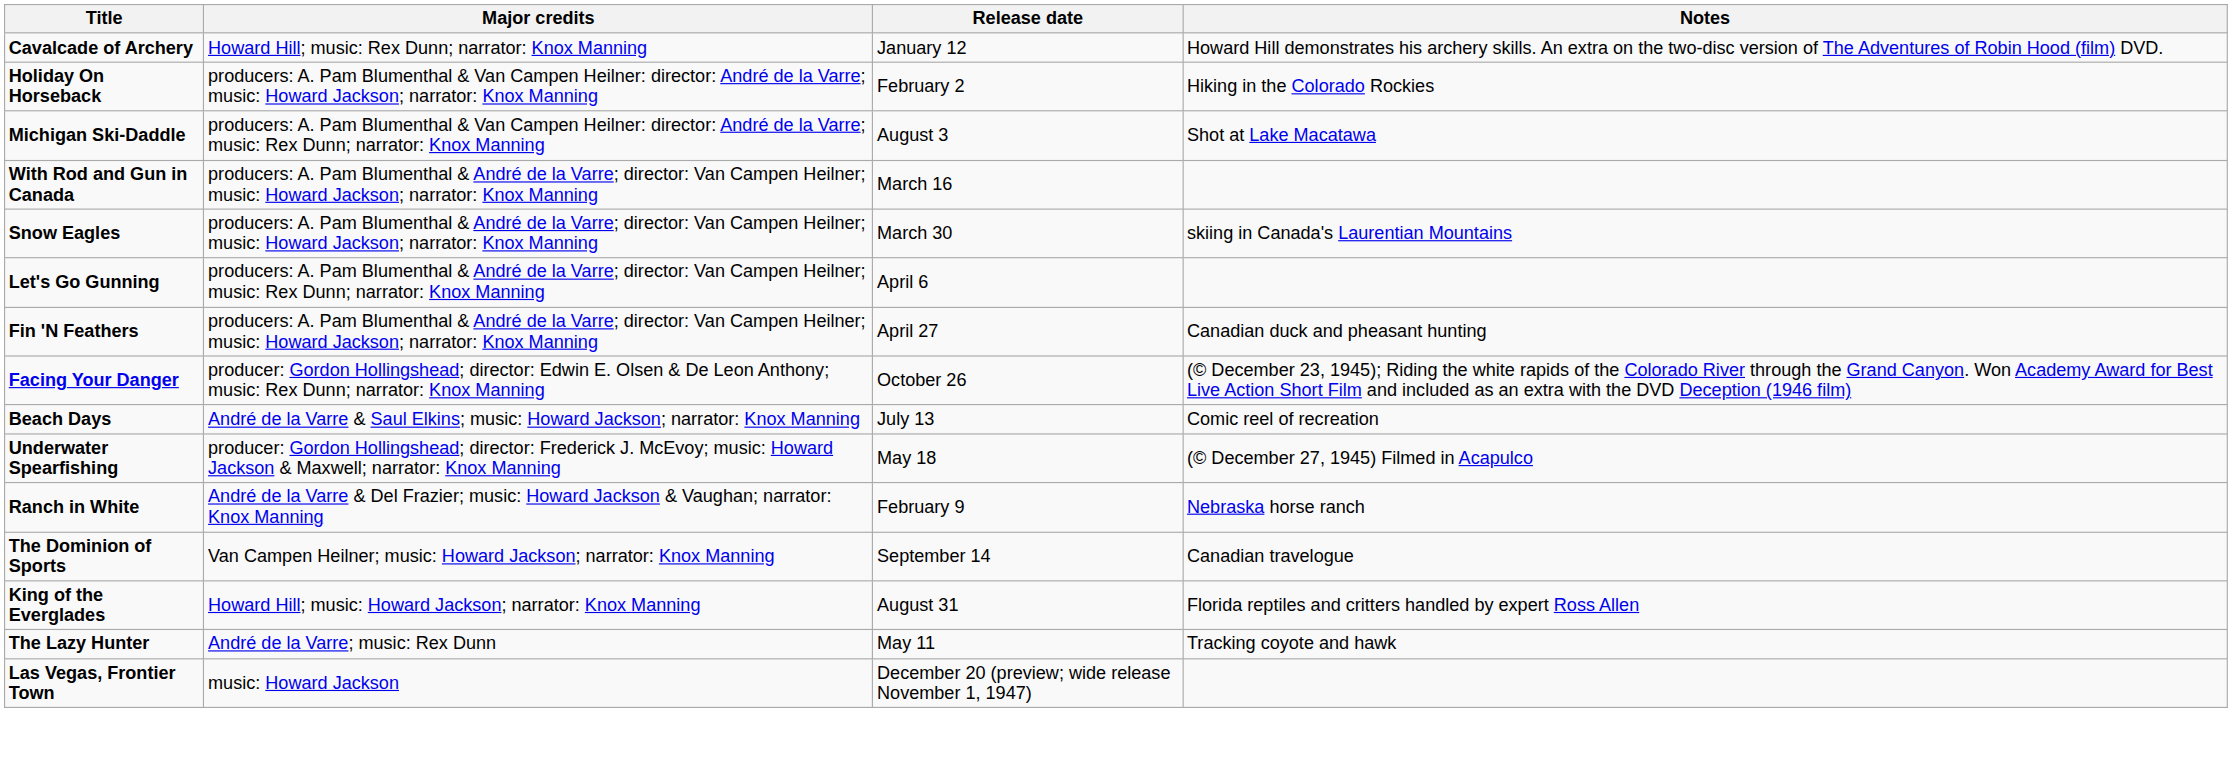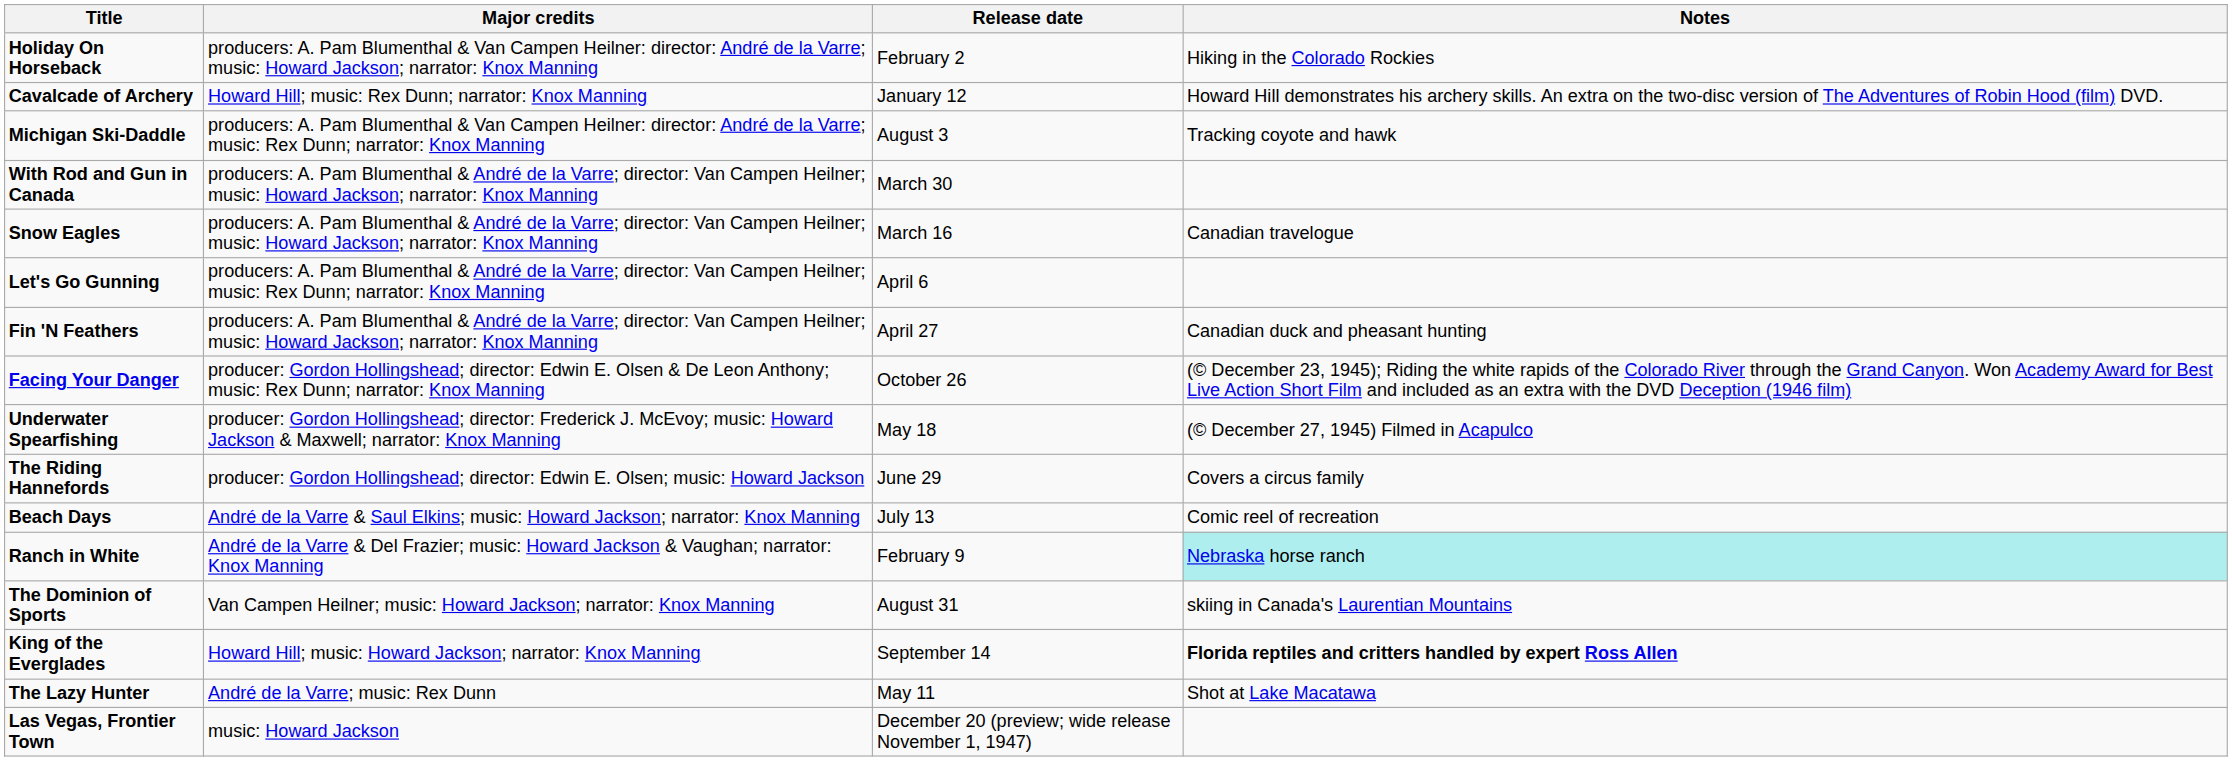 <table class="wikitable sortable" border="1">
 <tr>
 <th>Title</th>
 <th>Major credits</th>
 <th>Release date</th>
 <th>Notes</th>
 </tr>
 <tr>
+<td><strong>Holiday On Horseback</strong></td>
+<td>producers: A. Pam Blumenthal & Van Campen Heilner: director: <a href='#'>André de la Varre</a>; music: <a href='#'>Howard Jackson</a>; narrator: <a href='#'>Knox Manning</a></td>
+<td>February  2</td>
+<td>Hiking in the <a href='#'>Colorado</a> Rockies</td>
+</tr>
+<tr>
 <td><strong>Cavalcade of Archery</strong></td>
 <td><a href='#'>Howard Hill</a>; music: Rex Dunn; narrator: <a href='#'>Knox Manning</a></td>
 <td>January  12</td>
 <td>Howard Hill demonstrates his archery skills. An extra on the two-disc version of <a href='#'>The Adventures of Robin Hood (film)</a> DVD.</td>
 </tr>
 <tr>
-<td><strong>Holiday On Horseback</strong></td>
-<td>producers: A. Pam Blumenthal & Van Campen Heilner: director: <a href='#'>André de la Varre</a>; music: <a href='#'>Howard Jackson</a>; narrator: <a href='#'>Knox Manning</a></td>
-<td>February  2</td>
-<td>Hiking in the <a href='#'>Colorado</a> Rockies</td>
-</tr>
-<tr>
 <td><strong>Michigan Ski-Daddle</strong></td>
 <td>producers: A. Pam Blumenthal & Van Campen Heilner: director: <a href='#'>André de la Varre</a>; music: Rex Dunn; narrator: <a href='#'>Knox Manning</a></td>
 <td>August 3</td>
-<td>Shot at <a href='#'>Lake Macatawa</a></td>
+<td>Tracking coyote and hawk</td>
 </tr>
 <tr>
 <td><strong>With Rod and Gun in Canada</strong></td>
 <td>producers: A. Pam Blumenthal & <a href='#'>André de la Varre</a>; director: Van Campen Heilner; music: <a href='#'>Howard Jackson</a>; narrator: <a href='#'>Knox Manning</a></td>
-<td>March 16</td>
+<td>March 30</td>
 </tr>
 <tr>
 <td><strong>Snow Eagles</strong></td>
 <td>producers: A. Pam Blumenthal & <a href='#'>André de la Varre</a>; director: Van Campen Heilner; music: <a href='#'>Howard Jackson</a>; narrator: <a href='#'>Knox Manning</a></td>
-<td>March 30</td>
-<td>skiing in Canada's <a href='#'>Laurentian Mountains</a></td>
+<td>March 16</td>
+<td>Canadian travelogue</td>
 </tr>
 <tr>
 <td><strong>Let's Go Gunning</strong></td>
 <td>producers: A. Pam Blumenthal & <a href='#'>André de la Varre</a>; director: Van Campen Heilner; music: Rex Dunn; narrator: <a href='#'>Knox Manning</a></td>
 <td>April 6</td>
 </tr>
 <tr>
 <td><strong>Fin 'N Feathers</strong></td>
 <td>producers: A. Pam Blumenthal & <a href='#'>André de la Varre</a>; director: Van Campen Heilner; music: <a href='#'>Howard Jackson</a>; narrator: <a href='#'>Knox Manning</a></td>
 <td>April 27</td>
 <td>Canadian duck and pheasant hunting</td>
 </tr>
 <tr>
 <td><strong><a href='#'>Facing Your Danger</a></strong></td>
 <td>producer: <a href='#'>Gordon Hollingshead</a>; director: Edwin E. Olsen & De Leon Anthony; music: Rex Dunn; narrator: <a href='#'>Knox Manning</a></td>
 <td>October  26</td>
 <td>(© December 23, 1945); Riding the white rapids of the <a href='#'>Colorado River</a> through the <a href='#'>Grand Canyon</a>. Won <a href='#'>Academy Award for Best Live Action Short Film</a> and included as an extra with the DVD <a href='#'>Deception (1946 film)</a></td>
 </tr>
 <tr>
+<td><strong>Underwater Spearfishing</strong></td>
+<td>producer: <a href='#'>Gordon Hollingshead</a>; director: Frederick J. McEvoy; music: <a href='#'>Howard Jackson</a> & Maxwell; narrator: <a href='#'>Knox Manning</a></td>
+<td>May 18</td>
+<td>(© December 27, 1945) Filmed in <a href='#'>Acapulco</a></td>
+</tr>
+<tr>
+<td><strong>The Riding Hannefords</strong></td>
+<td>producer: <a href='#'>Gordon Hollingshead</a>; director: Edwin E. Olsen; music: <a href='#'>Howard Jackson</a></td>
+<td>June 29</td>
+<td>Covers a circus family</td>
+</tr>
+<tr>
 <td><strong>Beach Days</strong></td>
 <td><a href='#'>André de la Varre</a> & <a href='#'>Saul Elkins</a>; music: <a href='#'>Howard Jackson</a>; narrator: <a href='#'>Knox Manning</a></td>
 <td>July 13</td>
 <td>Comic reel of recreation</td>
 </tr>
 <tr>
-<td><strong>Underwater Spearfishing</strong></td>
-<td>producer: <a href='#'>Gordon Hollingshead</a>; director: Frederick J. McEvoy; music: <a href='#'>Howard Jackson</a> & Maxwell; narrator: <a href='#'>Knox Manning</a></td>
-<td>May 18</td>
-<td>(© December 27, 1945) Filmed in <a href='#'>Acapulco</a></td>
-</tr>
-<tr>
 <td><strong>Ranch in White</strong></td>
 <td><a href='#'>André de la Varre</a> & Del Frazier; music: <a href='#'>Howard Jackson</a> & Vaughan; narrator: <a href='#'>Knox Manning</a></td>
 <td>February  9</td>
-<td><a href='#'>Nebraska</a> horse ranch</td>
+<td style="background: paleturquoise;"><a href='#'>Nebraska</a> horse ranch</td>
 </tr>
 <tr>
 <td><strong>The Dominion of Sports</strong></td>
 <td>Van Campen Heilner; music: <a href='#'>Howard Jackson</a>; narrator: <a href='#'>Knox Manning</a></td>
-<td>September 14</td>
-<td>Canadian travelogue</td>
+<td>August 31</td>
+<td>skiing in Canada's <a href='#'>Laurentian Mountains</a></td>
 </tr>
 <tr>
 <td><strong>King of the Everglades</strong></td>
 <td><a href='#'>Howard Hill</a>; music: <a href='#'>Howard Jackson</a>; narrator: <a href='#'>Knox Manning</a></td>
-<td>August 31</td>
-<td>Florida reptiles and critters handled by expert <a href='#'>Ross Allen</a></td>
+<td>September 14</td>
+<td><strong>Florida reptiles and critters handled by expert <a href='#'>Ross Allen</a></strong></td>
 </tr>
 <tr>
 <td><strong>The Lazy Hunter</strong></td>
 <td><a href='#'>André de la Varre</a>; music: Rex Dunn</td>
 <td>May 11</td>
-<td>Tracking coyote and hawk</td>
+<td>Shot at <a href='#'>Lake Macatawa</a></td>
 </tr>
 <tr>
 <td><strong>Las Vegas, Frontier Town</strong></td>
 <td>music: <a href='#'>Howard Jackson</a></td>
 <td>December 20 (preview; wide release November 1, 1947)</td>
 </tr>
 </table>
